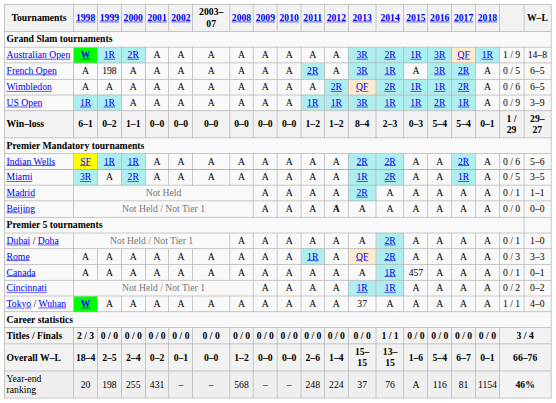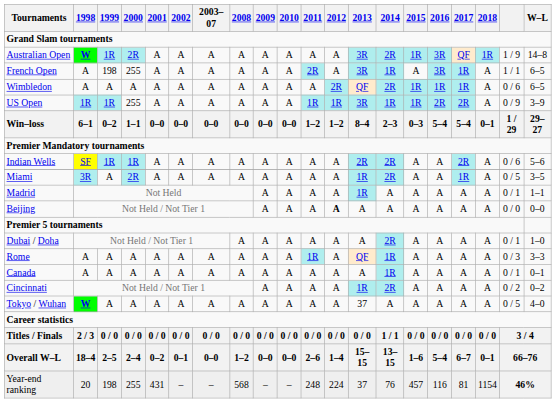 <table class=wikitable style=text-align:center;font-size:96%>
 <tr>
 <th>Tournaments</th>
 <th><a href='#'>1998</a></th>
 <th><a href='#'>1999</a></th>
 <th><a href='#'>2000</a></th>
 <th><a href='#'>2001</a></th>
 <th><a href='#'>2002</a></th>
 <th>2003–07</th>
 <th><a href='#'>2008</a></th>
 <th><a href='#'>2009</a></th>
 <th><a href='#'>2010</a></th>
 <th><a href='#'>2011</a></th>
 <th><a href='#'>2012</a></th>
 <th><a href='#'>2013</a></th>
 <th><a href='#'>2014</a></th>
 <th><a href='#'>2015</a></th>
 <th><a href='#'>2016</a></th>
 <th><a href='#'>2017</a></th>
 <th><a href='#'>2018</a></th>
 <th></th>
 <th>W–L</th>
 </tr>
 <tr>
 <td colspan=20 align=left><strong>Grand Slam tournaments</strong></td>
 </tr>
 <tr>
 <td align=left><a href='#'>Australian Open</a></td>
 <td bgcolor=lime><a href='#'><strong>W</strong></a></td>
 <td bgcolor="#afeeee"><a href='#'>1R</a></td>
 <td bgcolor="#afeeee"><a href='#'>2R</a></td>
 <td>A</td>
 <td>A</td>
 <td>A</td>
 <td>A</td>
 <td>A</td>
 <td>A</td>
 <td>A</td>
 <td>A</td>
 <td bgcolor="#afeeee"><a href='#'>3R</a></td>
 <td bgcolor="#afeeee"><a href='#'>2R</a></td>
 <td bgcolor="#afeeee"><a href='#'>1R</a></td>
 <td bgcolor="#afeeee"><a href='#'>3R</a></td>
 <td bgcolor="#ffebcd"><a href='#'>QF</a></td>
 <td bgcolor="#afeeee"><a href='#'>1R</a></td>
 <td>1 / 9</td>
 <td>14–8</td>
 </tr>
 <tr>
 <td align=left><a href='#'>French Open</a></td>
 <td>A</td>
 <td>198</td>
-<td>A</td>
+<td>255</td>
 <td>A</td>
 <td>A</td>
 <td>A</td>
 <td>A</td>
 <td>A</td>
 <td>A</td>
 <td bgcolor="#afeeee"><a href='#'>2R</a></td>
 <td>A</td>
 <td bgcolor="#afeeee"><a href='#'>3R</a></td>
 <td bgcolor="#afeeee"><a href='#'>1R</a></td>
 <td>A</td>
 <td bgcolor="#afeeee"><a href='#'>3R</a></td>
-<td bgcolor="#afeeee"><a href='#'>2R</a></td>
+<td bgcolor="#afeeee"><a href='#'>1R</a></td>
 <td>A</td>
-<td>0 / 5</td>
+<td>1 / 1</td>
 <td>6–5</td>
 </tr>
 <tr>
 <td align=left><a href='#'>Wimbledon</a></td>
 <td>A</td>
 <td>A</td>
 <td>A</td>
 <td>A</td>
 <td>A</td>
 <td>A</td>
 <td>A</td>
 <td>A</td>
 <td>A</td>
 <td>A</td>
 <td bgcolor="#afeeee"><a href='#'>2R</a></td>
 <td bgcolor="#ffebcd"><a href='#'>QF</a></td>
 <td bgcolor="#afeeee"><a href='#'>2R</a></td>
 <td bgcolor="#afeeee"><a href='#'>1R</a></td>
 <td bgcolor="#afeeee"><a href='#'>1R</a></td>
-<td bgcolor="#afeeee"><a href='#'>2R</a></td>
+<td bgcolor="#afeeee"><a href='#'>1R</a></td>
 <td>A</td>
 <td>0 / 6</td>
 <td>6–5</td>
 </tr>
 <tr>
 <td align=left><a href='#'>US Open</a></td>
 <td bgcolor="#afeeee"><a href='#'>1R</a></td>
 <td bgcolor="#afeeee"><a href='#'>1R</a></td>
-<td>A</td>
+<td>255</td>
 <td>A</td>
 <td>A</td>
 <td>A</td>
 <td>A</td>
 <td>A</td>
 <td>A</td>
 <td bgcolor="#afeeee"><a href='#'>1R</a></td>
 <td bgcolor="#afeeee"><a href='#'>1R</a></td>
 <td bgcolor="#afeeee"><a href='#'>3R</a></td>
 <td bgcolor="#afeeee"><a href='#'>1R</a></td>
 <td bgcolor="#afeeee"><a href='#'>1R</a></td>
 <td bgcolor="#afeeee"><a href='#'>2R</a></td>
-<td bgcolor="#afeeee"><a href='#'>1R</a></td>
+<td bgcolor="#afeeee"><a href='#'>2R</a></td>
 <td>A</td>
 <td>0 / 9</td>
 <td>3–9</td>
 </tr>
 <tr>
 <th style=text-align:left>Win–loss</th>
 <th>6–1</th>
 <th>0–2</th>
 <th>1–1</th>
 <th>0–0</th>
 <th>0–0</th>
 <th>0–0</th>
 <th>0–0</th>
 <th>0–0</th>
 <th>0–0</th>
 <th>1–2</th>
 <th>1–2</th>
 <th>8–4</th>
 <th>2–3</th>
 <th>0–3</th>
 <th>5–4</th>
 <th>5–4</th>
 <th>0–1</th>
 <th>1 / 29</th>
 <th>29–27</th>
 </tr>
 <tr>
 <td colspan=20 align=left><strong>Premier Mandatory tournaments</strong></td>
 </tr>
 <tr>
 <td align=left><a href='#'>Indian Wells</a></td>
 <td bgcolor=yellow><a href='#'>SF</a></td>
 <td bgcolor=afeeee><a href='#'>1R</a></td>
 <td bgcolor=afeeee><a href='#'>1R</a></td>
 <td>A</td>
 <td>A</td>
 <td>A</td>
 <td>A</td>
 <td>A</td>
 <td>A</td>
 <td>A</td>
 <td>A</td>
 <td bgcolor=afeeee><a href='#'>2R</a></td>
 <td bgcolor=afeeee><a href='#'>2R</a></td>
 <td>A</td>
 <td>A</td>
 <td bgcolor=afeeee><a href='#'>2R</a></td>
 <td>A</td>
 <td>0 / 6</td>
 <td>5–6</td>
 </tr>
 <tr>
 </tr>
 <tr>
 <td align=left><a href='#'>Miami</a></td>
 <td bgcolor=afeeee><a href='#'>3R</a></td>
 <td>A</td>
 <td bgcolor=afeeee><a href='#'>2R</a></td>
 <td>A</td>
 <td>A</td>
 <td>A</td>
 <td>A</td>
 <td>A</td>
 <td>A</td>
 <td>A</td>
 <td>A</td>
 <td bgcolor=afeeee><a href='#'>1R</a></td>
 <td bgcolor=afeeee><a href='#'>2R</a></td>
 <td>A</td>
 <td>A</td>
 <td bgcolor=afeeee><a href='#'>1R</a></td>
 <td>A</td>
 <td>0 / 5</td>
 <td>3–5</td>
 </tr>
 <tr>
 <td align=left><a href='#'>Madrid</a></td>
 <td colspan=7 style=color:#767676>Not Held</td>
 <td>A</td>
 <td>A</td>
 <td>A</td>
 <td>A</td>
-<td bgcolor=afeeee><a href='#'>2R</a></td>
+<td bgcolor=afeeee><a href='#'>1R</a></td>
 <td>A</td>
 <td>A</td>
 <td>A</td>
 <td>A</td>
 <td>A</td>
 <td>0 / 1</td>
 <td>1–1</td>
 </tr>
 <tr>
 <td align=left><a href='#'>Beijing</a></td>
 <td colspan=7 style=color:#767676>Not Held / Not Tier 1</td>
 <td>A</td>
 <td>A</td>
 <td>A</td>
 <td><strong>A</strong></td>
 <td>A</td>
 <td>A</td>
 <td>A</td>
 <td>A</td>
 <td>A</td>
 <td>A</td>
 <td>0 / 0</td>
 <td>0–0</td>
 </tr>
 <tr>
 <td colspan=19 align=left><strong>Premier 5 tournaments</strong></td>
 </tr>
 <tr>
 <td align=left><a href='#'>Dubai</a> / <a href='#'>Doha</a></td>
 <td colspan=6 style=color:#767676>Not Held / Not Tier 1</td>
 <td>A</td>
 <td>A</td>
 <td>A</td>
 <td>A</td>
 <td>A</td>
 <td>A</td>
 <td bgcolor=afeeee><a href='#'>2R</a></td>
 <td>A</td>
 <td>A</td>
 <td>A</td>
 <td>A</td>
 <td>0 / 1</td>
 <td>1–0</td>
 </tr>
 <tr>
 <td align=left><a href='#'>Rome</a></td>
 <td>A</td>
 <td>A</td>
 <td>A</td>
 <td>A</td>
 <td>A</td>
 <td>A</td>
 <td>A</td>
 <td>A</td>
 <td>A</td>
 <td bgcolor=afeeee><a href='#'>1R</a></td>
 <td>A</td>
 <td bgcolor=ffebcd><a href='#'>QF</a></td>
-<td bgcolor=afeeee><a href='#'>2R</a></td>
+<td bgcolor=afeeee><a href='#'>1R</a></td>
 <td>A</td>
 <td>A</td>
 <td>A</td>
 <td>A</td>
 <td>0 / 3</td>
 <td>3–3</td>
 </tr>
 <tr>
 <td align=left><a href='#'>Canada</a></td>
 <td>A</td>
 <td>A</td>
 <td>A</td>
 <td>A</td>
 <td>A</td>
 <td>A</td>
 <td>A</td>
 <td>A</td>
 <td>A</td>
 <td>A</td>
 <td>A</td>
 <td>A</td>
 <td bgcolor=afeeee><a href='#'>1R</a></td>
-<td>457</td>
+<td>A</td>
 <td>A</td>
 <td>A</td>
 <td>A</td>
 <td>0 / 1</td>
 <td>0–1</td>
 </tr>
 <tr>
 <td align=left><a href='#'>Cincinnati</a></td>
 <td colspan=7 style=color:#767676>Not Held / Not Tier 1</td>
 <td>A</td>
 <td>A</td>
 <td>A</td>
 <td>A</td>
 <td bgcolor=afeeee><a href='#'>1R</a></td>
-<td bgcolor=afeeee><a href='#'>1R</a></td>
+<td bgcolor=afeeee><a href='#'>2R</a></td>
 <td>A</td>
 <td>A</td>
 <td>A</td>
 <td>A</td>
 <td>0 / 2</td>
 <td>0–2</td>
 </tr>
 <tr>
 <td align=left><a href='#'>Tokyo</a> / <a href='#'>Wuhan</a></td>
 <td bgcolor=lime><a href='#'><strong>W</strong></a></td>
 <td>A</td>
 <td>A</td>
 <td>A</td>
 <td>A</td>
 <td>A</td>
 <td>A</td>
 <td>A</td>
 <td>A</td>
 <td>A</td>
 <td>A</td>
 <td>37</td>
 <td>A</td>
 <td>A</td>
 <td>A</td>
 <td>A</td>
 <td>A</td>
-<td>1 / 1</td>
+<td>0 / 5</td>
 <td>4–0</td>
 </tr>
 <tr>
 <td colspan="20" align="left"><strong>Career statistics</strong></td>
 </tr>
 <tr>
 <th style=text-align:left>Titles / Finals</th>
 <th>2 / 3</th>
 <th>0 / 0</th>
 <th>0 / 0</th>
 <th>0 / 0</th>
 <th>0 / 0</th>
 <th>0 / 0</th>
 <th>0 / 0</th>
 <th>0 / 0</th>
 <th>0 / 0</th>
 <th>0 / 0</th>
 <th>0 / 0</th>
 <th>0 / 0</th>
 <th>1 / 1</th>
 <th>0 / 0</th>
 <th>0 / 0</th>
 <th>0 / 0</th>
 <th>0 / 0</th>
 <th colspan=2>3 / 4</th>
 </tr>
 <tr>
 <th style=text-align:left>Overall W–L</th>
 <th>18–4</th>
 <th>2–5</th>
 <th>2–4</th>
 <th>0–2</th>
 <th>0–1</th>
 <th>0–0</th>
 <th>1–2</th>
 <th>0–0</th>
 <th>0–0</th>
 <th>2–6</th>
 <th>1–4</th>
 <th>15–15</th>
 <th>13–15</th>
 <th>1–6</th>
 <th>5–4</th>
 <th>6–7</th>
 <th>0–1</th>
 <th colspan=2>66–76</th>
 </tr>
 <tr bgcolor="#efefef">
 <td style=text-align:left>Year-end ranking</td>
 <td>20</td>
 <td>198</td>
 <td>255</td>
 <td>431</td>
 <td>–</td>
 <td>–</td>
 <td>568</td>
 <td>–</td>
 <td>–</td>
 <td>248</td>
 <td>224</td>
 <td>37</td>
 <td>76</td>
-<td>A</td>
+<td>457</td>
 <td>116</td>
 <td>81</td>
 <td>1154</td>
 <th colspan=2>46%</th>
 </tr>
 </table>
